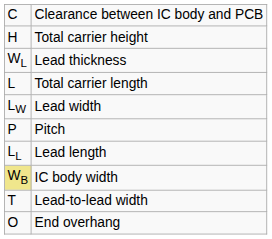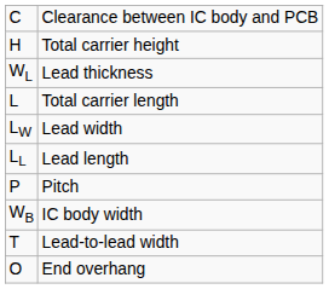 <table class="wikitable floatright">
 <tr>
 <td>C</td>
 <td>Clearance between IC body and PCB</td>
 </tr>
 <tr>
 <td>H</td>
 <td>Total carrier height</td>
 </tr>
 <tr>
 <td>W<sub>L</sub></td>
 <td>Lead thickness</td>
 </tr>
 <tr>
 <td>L</td>
 <td>Total carrier length</td>
 </tr>
 <tr>
 <td>L<sub>W</sub></td>
 <td>Lead width</td>
 </tr>
 <tr>
+<td>L<sub>L</sub></td>
+<td>Lead length</td>
+</tr>
+<tr>
 <td>P</td>
 <td>Pitch</td>
 </tr>
 <tr>
-<td>L<sub>L</sub></td>
-<td>Lead length</td>
-</tr>
-<tr>
-<td style="background: khaki;">W<sub>B</sub></td>
+<td>W<sub>B</sub></td>
 <td>IC body width</td>
 </tr>
 <tr>
 <td>T</td>
 <td>Lead-to-lead width</td>
 </tr>
 <tr>
 <td>O</td>
 <td>End overhang</td>
 </tr>
 </table>
